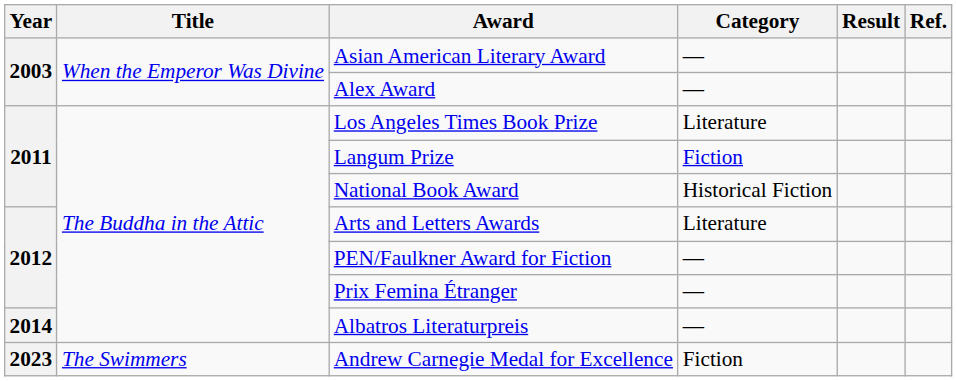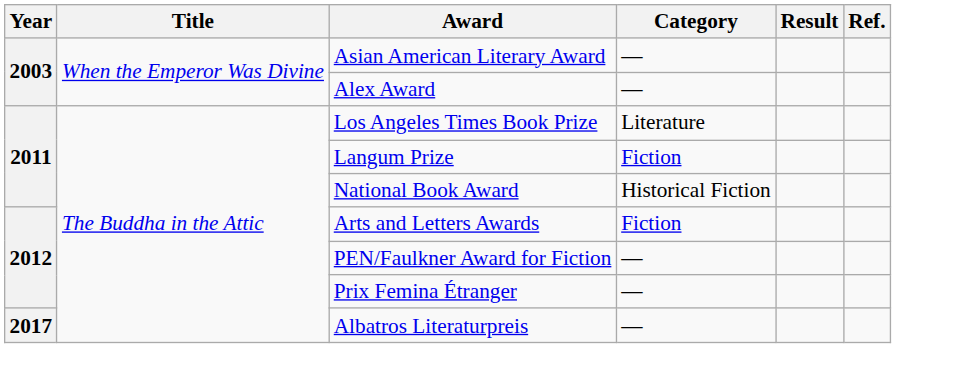 <table class="wikitable">
 <tr>
 <th>Year</th>
 <th>Title</th>
 <th>Award</th>
 <th>Category</th>
 <th>Result</th>
 <th>Ref.</th>
 </tr>
 <tr>
 <th rowspan="2">2003</th>
 <td rowspan="2"><em><a href='#'>When the Emperor Was Divine</a></em></td>
 <td><a href='#'>Asian American Literary Award</a></td>
 <td>—</td>
 <td></td>
 <td></td>
 </tr>
 <tr>
 <td><a href='#'>Alex Award</a></td>
 <td>—</td>
 <td></td>
 <td></td>
 </tr>
 <tr>
 <th rowspan="3">2011</th>
 <td rowspan="7"><em><a href='#'>The Buddha in the Attic</a></em></td>
 <td><a href='#'>Los Angeles Times Book Prize</a></td>
 <td>Literature</td>
 <td></td>
 <td></td>
 </tr>
 <tr>
 <td><a href='#'>Langum Prize</a></td>
 <td><a href='#'>Fiction</a></td>
 <td></td>
 <td></td>
 </tr>
 <tr>
 <td><a href='#'>National Book Award</a></td>
 <td>Historical Fiction</td>
 <td></td>
 <td></td>
 </tr>
 <tr>
 <th rowspan="3">2012</th>
 <td><a href='#'>Arts and Letters Awards</a></td>
-<td>Literature</td>
+<td><a href='#'>Fiction</a></td>
 <td></td>
 <td></td>
 </tr>
 <tr>
 <td><a href='#'>PEN/Faulkner Award for Fiction</a></td>
 <td>—</td>
 <td></td>
 <td></td>
 </tr>
 <tr>
 <td><a href='#'>Prix Femina Étranger</a></td>
 <td>—</td>
 <td></td>
 <td></td>
 </tr>
 <tr>
-<th>2014</th>
+<th>2017</th>
 <td><a href='#'>Albatros Literaturpreis</a></td>
 <td>—</td>
 <td></td>
 <td></td>
 </tr>
-<tr>
-<th>2023</th>
-<td><em><a href='#'>The Swimmers</a></em></td>
-<td><a href='#'>Andrew Carnegie Medal for Excellence</a></td>
-<td>Fiction</td>
-<td></td>
-<td></td>
-</tr>
 </table>
